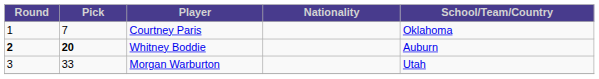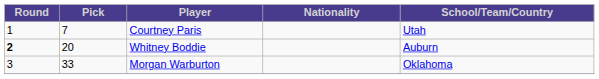 <table class="wikitable">
 <tr>
 <th style="background:#483B8D; color:#D3D3D3;" width="2%">Round</th>
 <th style="background:#483B8D; color:#D3D3D3;" width="5%">Pick</th>
 <th style="background:#483B8D; color:#D3D3D3;" width="10%">Player</th>
 <th style="background:#483B8D; color:#D3D3D3;" width="10%">Nationality</th>
 <th style="background:#483B8D; color:#D3D3D3;" width="10%">School/Team/Country</th>
 </tr>
 <tr>
 <td>1</td>
 <td>7</td>
 <td><a href='#'>Courtney Paris</a></td>
 <td></td>
-<td><a href='#'>Oklahoma</a></td>
+<td><a href='#'>Utah</a></td>
 </tr>
 <tr>
 <td><strong>2</strong></td>
-<td><strong>20</strong></td>
+<td>20</td>
 <td><a href='#'>Whitney Boddie</a></td>
 <td></td>
 <td><a href='#'>Auburn</a></td>
 </tr>
 <tr>
 <td>3</td>
 <td>33</td>
 <td><a href='#'>Morgan Warburton</a></td>
 <td></td>
-<td><a href='#'>Utah</a></td>
+<td><a href='#'>Oklahoma</a></td>
 </tr>
 <tr>
 </tr>
 </table>
